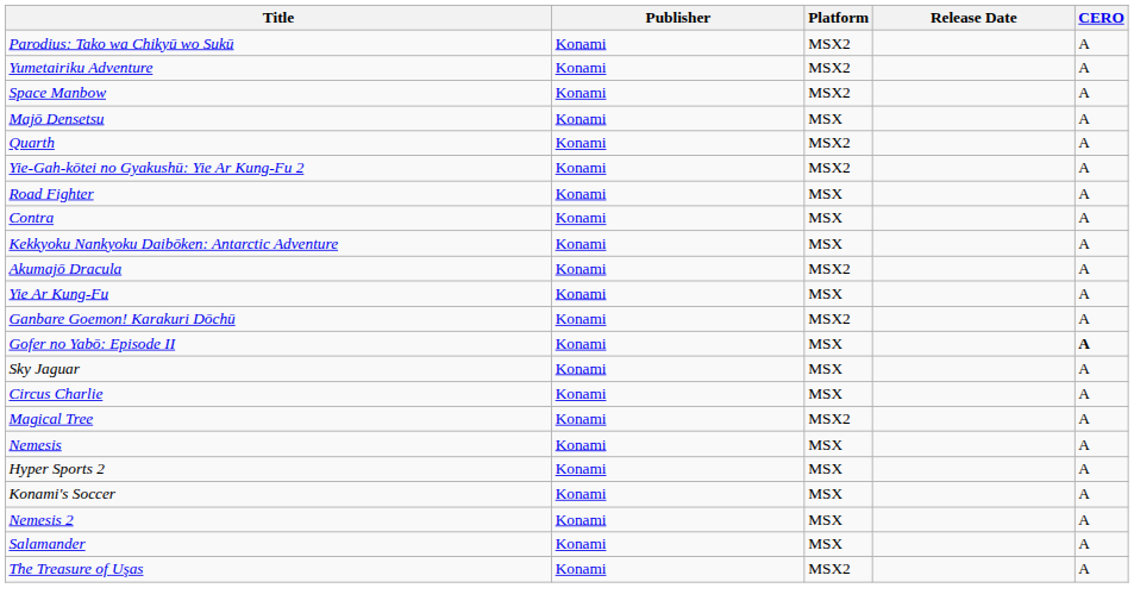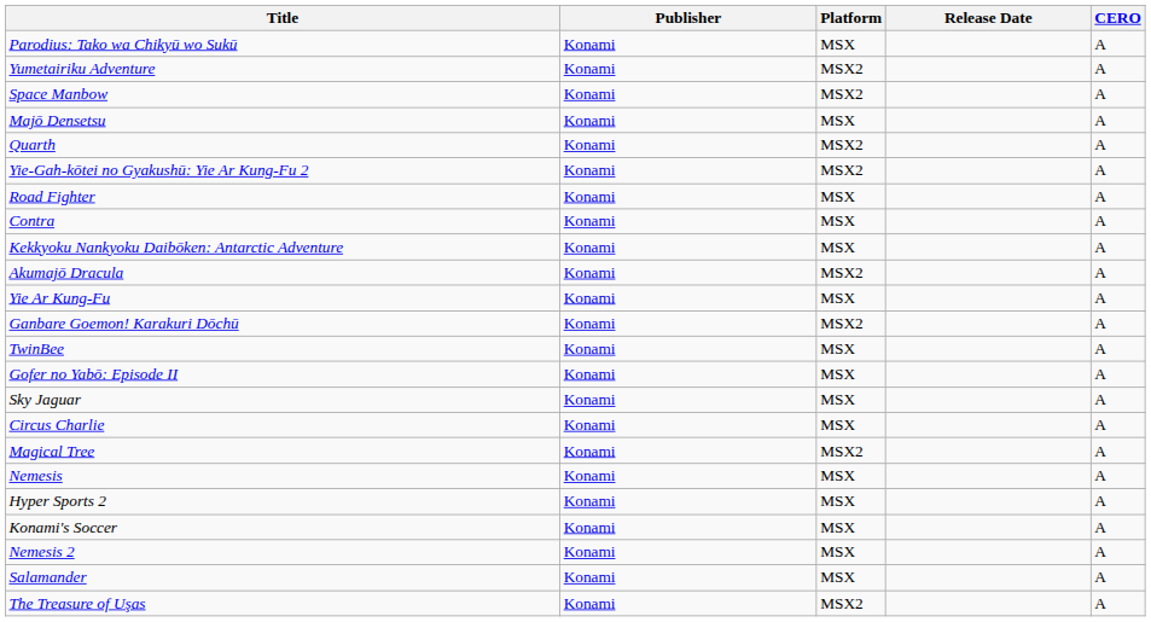 <table class="wikitable sortable" style="width:90%">
 <tr>
 <th width="55%">Title</th>
 <th width="25%">Publisher</th>
 <th>Platform</th>
 <th width="20%">Release Date</th>
 <th width="10%"><a href='#'>CERO</a></th>
 </tr>
 <tr>
 <td><em><a href='#'>Parodius: Tako wa Chikyū wo Sukū</a></em></td>
 <td><a href='#'>Konami</a></td>
-<td>MSX2</td>
+<td>MSX</td>
 <td></td>
 <td>A</td>
 </tr>
 <tr>
 <td><em><a href='#'>Yumetairiku Adventure</a></em></td>
 <td><a href='#'>Konami</a></td>
 <td>MSX2</td>
 <td></td>
 <td>A</td>
 </tr>
 <tr>
 <td><em><a href='#'>Space Manbow</a></em></td>
 <td><a href='#'>Konami</a></td>
 <td>MSX2</td>
 <td></td>
 <td>A</td>
 </tr>
 <tr>
 <td><em><a href='#'>Majō Densetsu</a></em></td>
 <td><a href='#'>Konami</a></td>
 <td>MSX</td>
 <td></td>
 <td>A</td>
 </tr>
 <tr>
 <td><em><a href='#'>Quarth</a></em></td>
 <td><a href='#'>Konami</a></td>
 <td>MSX2</td>
 <td></td>
 <td>A</td>
 </tr>
 <tr>
 <td><em><a href='#'>Yie-Gah-kōtei no Gyakushū: Yie Ar Kung-Fu 2</a></em></td>
 <td><a href='#'>Konami</a></td>
 <td>MSX2</td>
 <td></td>
 <td>A</td>
 </tr>
 <tr>
 <td><em><a href='#'>Road Fighter</a></em></td>
 <td><a href='#'>Konami</a></td>
 <td>MSX</td>
 <td></td>
 <td>A</td>
 </tr>
 <tr>
 <td><em><a href='#'>Contra</a></em></td>
 <td><a href='#'>Konami</a></td>
 <td>MSX</td>
 <td></td>
 <td>A</td>
 </tr>
 <tr>
 <td><em><a href='#'>Kekkyoku Nankyoku Daibōken: Antarctic Adventure</a></em></td>
 <td><a href='#'>Konami</a></td>
 <td>MSX</td>
 <td></td>
 <td>A</td>
 </tr>
 <tr>
 <td><em><a href='#'>Akumajō Dracula</a></em></td>
 <td><a href='#'>Konami</a></td>
 <td>MSX2</td>
 <td></td>
 <td>A</td>
 </tr>
 <tr>
 <td><em><a href='#'>Yie Ar Kung-Fu</a></em></td>
 <td><a href='#'>Konami</a></td>
 <td>MSX</td>
 <td></td>
 <td>A</td>
 </tr>
 <tr>
 <td><em><a href='#'>Ganbare Goemon! Karakuri Dōchū</a></em></td>
 <td><a href='#'>Konami</a></td>
 <td>MSX2</td>
 <td></td>
 <td>A</td>
 </tr>
 <tr>
+<td><em><a href='#'>TwinBee</a></em></td>
+<td><a href='#'>Konami</a></td>
+<td>MSX</td>
+<td></td>
+<td>A</td>
+</tr>
+<tr>
 <td><em><a href='#'>Gofer no Yabō: Episode II</a></em></td>
 <td><a href='#'>Konami</a></td>
 <td>MSX</td>
 <td></td>
-<td><strong>A</strong></td>
+<td>A</td>
 </tr>
 <tr>
 <td><em>Sky Jaguar</em></td>
 <td><a href='#'>Konami</a></td>
 <td>MSX</td>
 <td></td>
 <td>A</td>
 </tr>
 <tr>
 <td><em><a href='#'>Circus Charlie</a></em></td>
 <td><a href='#'>Konami</a></td>
 <td>MSX</td>
 <td></td>
 <td>A</td>
 </tr>
 <tr>
 <td><em><a href='#'>Magical Tree</a></em></td>
 <td><a href='#'>Konami</a></td>
 <td>MSX2</td>
 <td></td>
 <td>A</td>
 </tr>
 <tr>
 <td><em><a href='#'>Nemesis</a></em></td>
 <td><a href='#'>Konami</a></td>
 <td>MSX</td>
 <td></td>
 <td>A</td>
 </tr>
 <tr>
 <td><em>Hyper Sports 2</em></td>
 <td><a href='#'>Konami</a></td>
 <td>MSX</td>
 <td></td>
 <td>A</td>
 </tr>
 <tr>
 <td><em>Konami's Soccer</em></td>
 <td><a href='#'>Konami</a></td>
 <td>MSX</td>
 <td></td>
 <td>A</td>
 </tr>
 <tr>
 <td><em><a href='#'>Nemesis 2</a></em></td>
 <td><a href='#'>Konami</a></td>
 <td>MSX</td>
 <td></td>
 <td>A</td>
 </tr>
 <tr>
 <td><em><a href='#'>Salamander</a></em></td>
 <td><a href='#'>Konami</a></td>
 <td>MSX</td>
 <td></td>
 <td>A</td>
 </tr>
 <tr>
 <td><em><a href='#'>The Treasure of Uşas</a></em></td>
 <td><a href='#'>Konami</a></td>
 <td>MSX2</td>
 <td></td>
 <td>A</td>
 </tr>
 </table>
